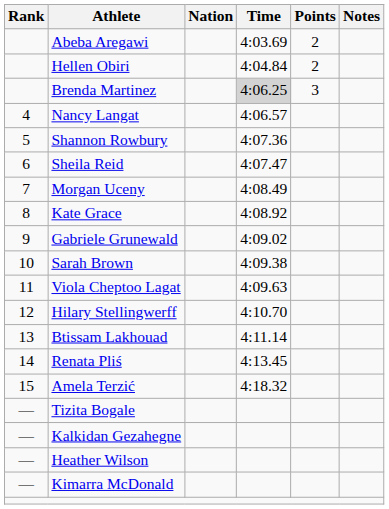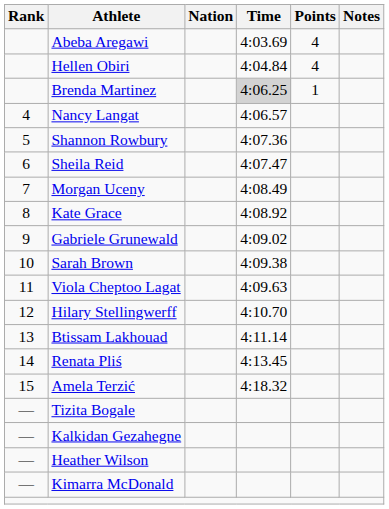 <table class="wikitable mw-datatable sortable" style="text-align:center;">
 <tr>
 <th>Rank</th>
 <th>Athlete</th>
 <th>Nation</th>
 <th>Time</th>
 <th>Points</th>
 <th>Notes</th>
 </tr>
 <tr>
 <td></td>
 <td align=left><a href='#'>Abeba Aregawi</a></td>
 <td align=left></td>
 <td>4:03.69</td>
-<td>2</td>
+<td>4</td>
 <td></td>
 </tr>
 <tr>
 <td></td>
 <td align=left><a href='#'>Hellen Obiri</a></td>
 <td align=left></td>
 <td>4:04.84</td>
-<td>2</td>
+<td>4</td>
 <td></td>
 </tr>
 <tr>
 <td></td>
 <td align=left><a href='#'>Brenda Martinez</a></td>
 <td align=left></td>
 <td style="background: lightgrey;">4:06.25</td>
-<td>3</td>
+<td>1</td>
 <td></td>
 </tr>
 <tr>
 <td>4</td>
 <td align=left><a href='#'>Nancy Langat</a></td>
 <td align=left></td>
 <td>4:06.57</td>
 <td></td>
 <td></td>
 </tr>
 <tr>
 <td>5</td>
 <td align=left><a href='#'>Shannon Rowbury</a></td>
 <td align=left></td>
 <td>4:07.36</td>
 <td></td>
 <td></td>
 </tr>
 <tr>
 <td>6</td>
 <td align=left><a href='#'>Sheila Reid</a></td>
 <td align=left></td>
 <td>4:07.47</td>
 <td></td>
 <td></td>
 </tr>
 <tr>
 <td>7</td>
 <td align=left><a href='#'>Morgan Uceny</a></td>
 <td align=left></td>
 <td>4:08.49</td>
 <td></td>
 <td></td>
 </tr>
 <tr>
 <td>8</td>
 <td align=left><a href='#'>Kate Grace</a></td>
 <td align=left></td>
 <td>4:08.92</td>
 <td></td>
 <td></td>
 </tr>
 <tr>
 <td>9</td>
 <td align=left><a href='#'>Gabriele Grunewald</a></td>
 <td align=left></td>
 <td>4:09.02</td>
 <td></td>
 <td></td>
 </tr>
 <tr>
 <td>10</td>
 <td align=left><a href='#'>Sarah Brown</a></td>
 <td align=left></td>
 <td>4:09.38</td>
 <td></td>
 <td></td>
 </tr>
 <tr>
 <td>11</td>
 <td align=left><a href='#'>Viola Cheptoo Lagat</a></td>
 <td align=left></td>
 <td>4:09.63</td>
 <td></td>
 <td></td>
 </tr>
 <tr>
 <td>12</td>
 <td align=left><a href='#'>Hilary Stellingwerff</a></td>
 <td align=left></td>
 <td>4:10.70</td>
 <td></td>
 <td></td>
 </tr>
 <tr>
 <td>13</td>
 <td align=left><a href='#'>Btissam Lakhouad</a></td>
 <td align=left></td>
 <td>4:11.14</td>
 <td></td>
 <td></td>
 </tr>
 <tr>
 <td>14</td>
 <td align=left><a href='#'>Renata Pliś</a></td>
 <td align=left></td>
 <td>4:13.45</td>
 <td></td>
 <td></td>
 </tr>
 <tr>
 <td>15</td>
 <td align=left><a href='#'>Amela Terzić</a></td>
 <td align=left></td>
 <td>4:18.32</td>
 <td></td>
 <td></td>
 </tr>
 <tr>
 <td>—</td>
 <td align=left><a href='#'>Tizita Bogale</a></td>
 <td align=left></td>
 <td></td>
 <td></td>
 <td></td>
 </tr>
 <tr>
 <td>—</td>
 <td align=left><a href='#'>Kalkidan Gezahegne</a></td>
 <td align=left></td>
 <td></td>
 <td></td>
 <td></td>
 </tr>
 <tr>
 <td>—</td>
 <td align=left><a href='#'>Heather Wilson</a></td>
 <td align=left></td>
 <td></td>
 <td></td>
 <td></td>
 </tr>
 <tr>
 <td>—</td>
 <td align=left><a href='#'>Kimarra McDonald</a></td>
 <td align=left></td>
 <td></td>
 <td></td>
 <td></td>
 </tr>
 <tr class="sortbottom">
 <td colspan=6></td>
 </tr>
 </table>
